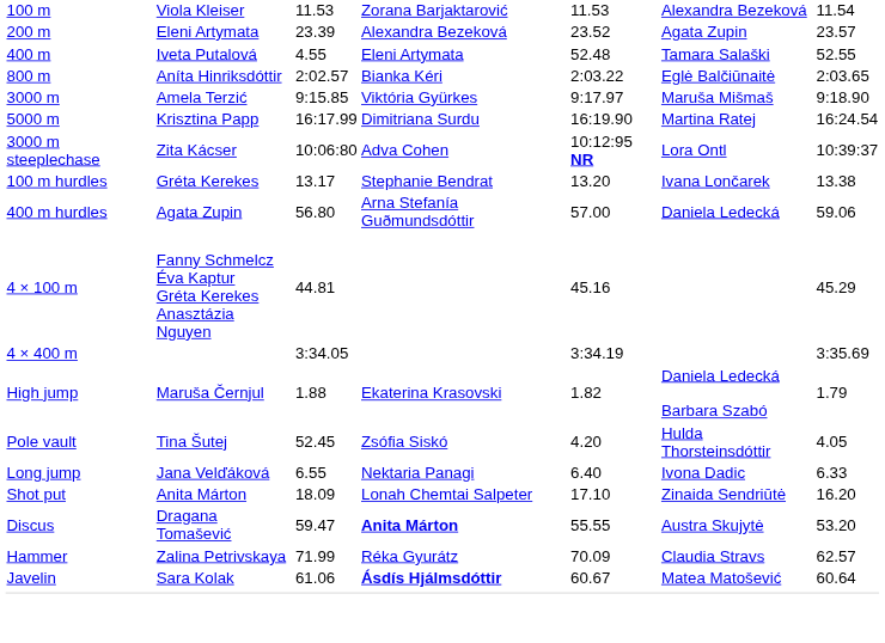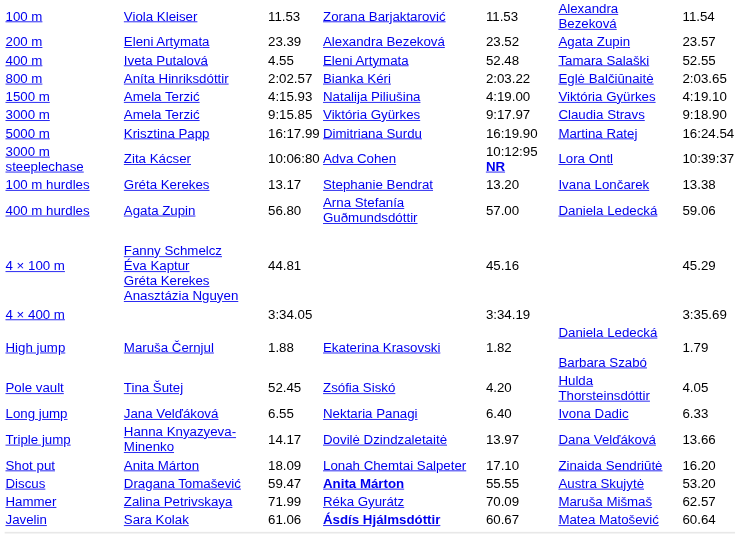 <table>
 <tr>
 <td><a href='#'>100 m</a></td>
 <td><a href='#'>Viola Kleiser</a><br></td>
 <td>11.53</td>
 <td><a href='#'>Zorana Barjaktarović</a><br></td>
 <td>11.53</td>
 <td><a href='#'>Alexandra Bezeková</a><br></td>
 <td>11.54</td>
 </tr>
 <tr>
 <td><a href='#'>200 m</a></td>
 <td><a href='#'>Eleni Artymata</a><br></td>
 <td>23.39</td>
 <td><a href='#'>Alexandra Bezeková</a><br></td>
 <td>23.52</td>
 <td><a href='#'>Agata Zupin</a><br></td>
 <td>23.57</td>
 </tr>
 <tr>
 <td><a href='#'>400 m</a></td>
 <td><a href='#'>Iveta Putalová</a><br></td>
 <td>4.55</td>
 <td><a href='#'>Eleni Artymata</a><br></td>
 <td>52.48</td>
 <td><a href='#'>Tamara Salaški</a><br></td>
 <td>52.55</td>
 </tr>
 <tr>
 <td><a href='#'>800 m</a></td>
 <td><a href='#'>Aníta Hinriksdóttir</a><br></td>
 <td>2:02.57</td>
 <td><a href='#'>Bianka Kéri</a><br></td>
 <td>2:03.22</td>
 <td><a href='#'>Eglė Balčiūnaitė</a><br></td>
 <td>2:03.65</td>
 </tr>
 <tr>
+<td><a href='#'>1500 m</a></td>
+<td><a href='#'>Amela Terzić</a><br></td>
+<td>4:15.93</td>
+<td><a href='#'>Natalija Piliušina</a><br></td>
+<td>4:19.00</td>
+<td><a href='#'>Viktória Gyürkes</a><br></td>
+<td>4:19.10</td>
+</tr>
+<tr>
 <td><a href='#'>3000 m</a></td>
 <td><a href='#'>Amela Terzić</a><br></td>
 <td>9:15.85</td>
 <td><a href='#'>Viktória Gyürkes</a><br></td>
 <td>9:17.97</td>
-<td><a href='#'>Maruša Mišmaš</a><br></td>
+<td><a href='#'>Claudia Stravs</a><br></td>
 <td>9:18.90</td>
 </tr>
 <tr>
 <td><a href='#'>5000 m</a></td>
 <td><a href='#'>Krisztina Papp</a><br></td>
 <td>16:17.99</td>
 <td><a href='#'>Dimitriana Surdu</a><br></td>
 <td>16:19.90</td>
 <td><a href='#'>Martina Ratej</a><br></td>
 <td>16:24.54</td>
 </tr>
 <tr>
 <td><a href='#'>3000 m steeplechase</a></td>
 <td><a href='#'>Zita Kácser</a><br></td>
 <td>10:06:80</td>
 <td><a href='#'>Adva Cohen</a><br></td>
 <td>10:12:95 <strong><a href='#'>NR</a></strong></td>
 <td><a href='#'>Lora Ontl</a><br></td>
 <td>10:39:37</td>
 </tr>
 <tr>
 <td><a href='#'>100 m hurdles</a></td>
 <td><a href='#'>Gréta Kerekes</a><br></td>
 <td>13.17</td>
 <td><a href='#'>Stephanie Bendrat</a><br></td>
 <td>13.20</td>
 <td><a href='#'>Ivana Lončarek</a><br></td>
 <td>13.38</td>
 </tr>
 <tr>
 <td><a href='#'>400 m hurdles</a></td>
 <td><a href='#'>Agata Zupin</a><br></td>
 <td>56.80</td>
 <td><a href='#'>Arna Stefanía Guðmundsdóttir</a><br></td>
 <td>57.00</td>
 <td><a href='#'>Daniela Ledecká</a><br></td>
 <td>59.06</td>
 </tr>
 <tr>
 <td><a href='#'>4 × 100 m</a></td>
 <td><br><a href='#'>Fanny Schmelcz</a><br><a href='#'>Éva Kaptur</a><br><a href='#'>Gréta Kerekes</a><br><a href='#'>Anasztázia Nguyen</a></td>
 <td>44.81</td>
 <td></td>
 <td>45.16</td>
 <td></td>
 <td>45.29</td>
 </tr>
 <tr>
 <td><a href='#'>4 × 400 m</a></td>
 <td></td>
 <td>3:34.05</td>
 <td></td>
 <td>3:34.19</td>
 <td></td>
 <td>3:35.69</td>
 </tr>
 <tr>
 <td><a href='#'>High jump</a></td>
 <td><a href='#'>Maruša Černjul</a><br></td>
 <td>1.88</td>
 <td><a href='#'>Ekaterina Krasovski</a><br></td>
 <td>1.82</td>
 <td><a href='#'>Daniela Ledecká</a><br><br><a href='#'>Barbara Szabó</a><br></td>
 <td>1.79</td>
 </tr>
 <tr>
 <td><a href='#'>Pole vault</a></td>
 <td><a href='#'>Tina Šutej</a><br></td>
 <td>52.45</td>
 <td><a href='#'>Zsófia Siskó</a><br></td>
 <td>4.20</td>
 <td><a href='#'>Hulda Thorsteinsdóttir</a><br></td>
 <td>4.05</td>
 </tr>
 <tr>
 <td><a href='#'>Long jump</a></td>
 <td><a href='#'>Jana Velďáková</a><br></td>
 <td>6.55</td>
 <td><a href='#'>Nektaria Panagi</a><br></td>
 <td>6.40</td>
 <td><a href='#'>Ivona Dadic</a><br></td>
 <td>6.33</td>
 </tr>
 <tr>
+<td><a href='#'>Triple jump</a></td>
+<td><a href='#'>Hanna Knyazyeva-Minenko</a><br></td>
+<td>14.17</td>
+<td><a href='#'>Dovilė Dzindzaletaitė</a><br></td>
+<td>13.97</td>
+<td><a href='#'>Dana Velďáková</a><br></td>
+<td>13.66</td>
+</tr>
+<tr>
 <td><a href='#'>Shot put</a></td>
 <td><a href='#'>Anita Márton</a><br></td>
 <td>18.09</td>
 <td><a href='#'>Lonah Chemtai Salpeter</a><br></td>
 <td>17.10</td>
 <td><a href='#'>Zinaida Sendriūtė</a><br></td>
 <td>16.20</td>
 </tr>
 <tr>
 <td><a href='#'>Discus</a></td>
 <td><a href='#'>Dragana Tomašević</a><br></td>
 <td>59.47</td>
 <td><strong><a href='#'>Anita Márton</a><br></strong></td>
 <td>55.55</td>
 <td><a href='#'>Austra Skujytė</a><br></td>
 <td>53.20</td>
 </tr>
 <tr>
 <td><a href='#'>Hammer</a></td>
 <td><a href='#'>Zalina Petrivskaya</a><br></td>
 <td>71.99</td>
 <td><a href='#'>Réka Gyurátz</a><br></td>
 <td>70.09</td>
-<td><a href='#'>Claudia Stravs</a><br></td>
+<td><a href='#'>Maruša Mišmaš</a><br></td>
 <td>62.57</td>
 </tr>
 <tr>
 <td><a href='#'>Javelin</a></td>
 <td><a href='#'>Sara Kolak</a><br></td>
 <td>61.06</td>
 <td><strong><a href='#'>Ásdís Hjálmsdóttir</a><br></strong></td>
 <td>60.67</td>
 <td><a href='#'>Matea Matošević</a><br></td>
 <td>60.64</td>
 </tr>
 <tr>
 </tr>
 <tr bgcolor= e8e8e8>
 <td colspan=7></td>
 </tr>
 </table>
